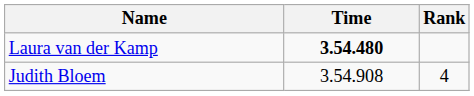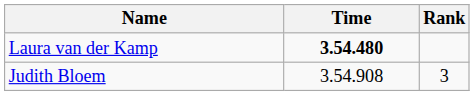 <table class="wikitable" style="text-align:center;">
 <tr>
 <th style="width:15em">Name</th>
 <th style="width:7em">Time</th>
 <th>Rank</th>
 </tr>
 <tr>
 <td align=left><a href='#'>Laura van der Kamp</a></td>
 <td><strong>3.54.480</strong></td>
 <td></td>
 </tr>
 <tr>
 <td align=left><a href='#'>Judith Bloem</a></td>
 <td>3.54.908</td>
-<td>4</td>
+<td>3</td>
 </tr>
 </table>
